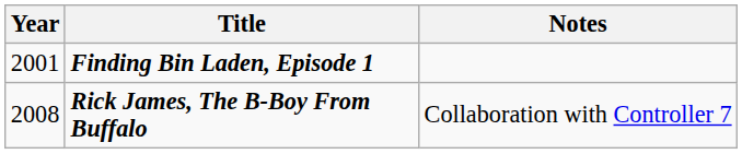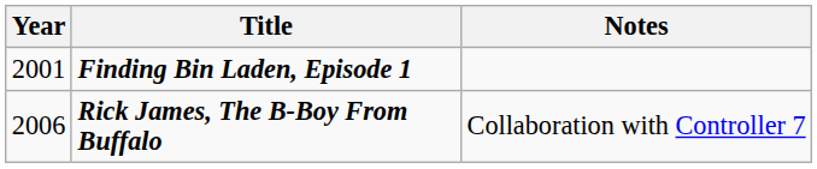 <table class="wikitable">
 <tr>
 <th>Year</th>
 <th width="225">Title</th>
 <th>Notes</th>
 </tr>
 <tr>
 <td>2001</td>
 <td><strong><em>Finding Bin Laden, Episode 1</em></strong></td>
 <td></td>
 </tr>
 <tr>
-<td>2008</td>
+<td>2006</td>
 <td><strong><em>Rick James, The B-Boy From Buffalo</em></strong></td>
 <td>Collaboration with <a href='#'>Controller 7</a><br></td>
 </tr>
 </table>
